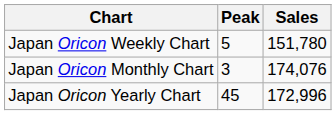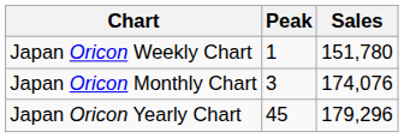 <table class="wikitable sortable">
 <tr>
 <th>Chart</th>
 <th>Peak</th>
 <th>Sales</th>
 </tr>
 <tr>
 <td>Japan <em><a href='#'>Oricon</a></em> Weekly Chart</td>
-<td>5</td>
+<td>1</td>
 <td>151,780</td>
 </tr>
 <tr>
 <td>Japan <em><a href='#'>Oricon</a></em> Monthly Chart</td>
 <td>3</td>
 <td>174,076</td>
 </tr>
 <tr>
 <td>Japan <em>Oricon</em> Yearly Chart</td>
 <td>45</td>
-<td>172,996</td>
+<td>179,296</td>
 </tr>
 </table>
